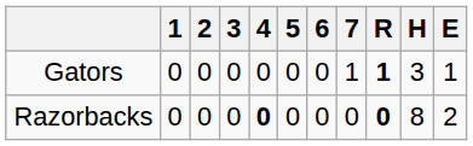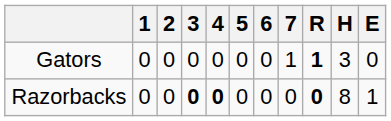 <table align = right border="2" cellpadding="4" cellspacing="0" style="margin: 1em 1em 1em 1em; background: #F9F9F9; border: 1px #aaa solid; border-collapse: collapse;">
 <tr align=center style="background: #F2F2F2;">
 <th></th>
 <th>1</th>
 <th>2</th>
 <th>3</th>
 <th>4</th>
 <th>5</th>
 <th>6</th>
 <th>7</th>
 <th>R</th>
 <th>H</th>
 <th>E</th>
 </tr>
 <tr align=center>
 <td>Gators</td>
 <td>0</td>
 <td>0</td>
 <td>0</td>
 <td>0</td>
 <td>0</td>
 <td>0</td>
 <td>1</td>
 <td><strong>1</strong></td>
 <td>3</td>
-<td>1</td>
+<td>0</td>
 </tr>
 <tr align=center>
 <td>Razorbacks</td>
 <td>0</td>
 <td>0</td>
-<td>0</td>
+<td><strong>0</strong></td>
 <td><strong>0</strong></td>
 <td>0</td>
 <td>0</td>
 <td>0</td>
 <td><strong>0</strong></td>
 <td>8</td>
-<td>2</td>
+<td>1</td>
 </tr>
 </table>
